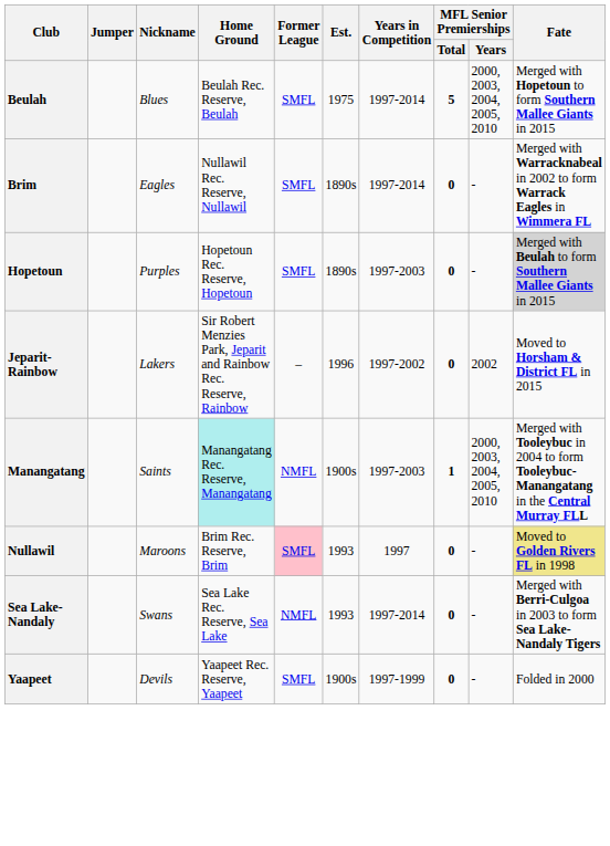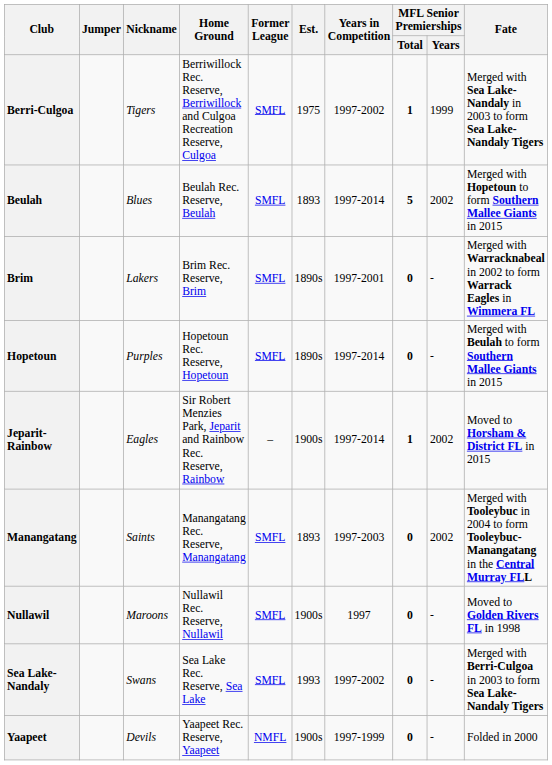 <table class="wikitable sortable" style="text-align:center; width:100%">
 <tr>
 <th rowspan="2">Club</th>
 <th rowspan="2">Jumper</th>
 <th rowspan="2">Nickname</th>
 <th rowspan="2">Home Ground</th>
 <th rowspan="2">Former League</th>
 <th rowspan="2">Est.</th>
 <th rowspan="2">Years in Competition</th>
 <th colspan="2">MFL Senior Premierships</th>
 <th rowspan="2">Fate</th>
 </tr>
 <tr>
 <th>Total</th>
 <th>Years</th>
 </tr>
 <tr>
+<th style="text-align:left">Berri-Culgoa</th>
+<td></td>
+<td align="left"><em>Tigers</em></td>
+<td align="left">Berriwillock Rec. Reserve, <a href='#'>Berriwillock</a> and Culgoa Recreation Reserve, <a href='#'>Culgoa</a></td>
+<td><a href='#'>SMFL</a></td>
+<td>1975</td>
+<td>1997-2002</td>
+<td><strong>1</strong></td>
+<td align="left">1999</td>
+<td align="left">Merged with <strong>Sea Lake-Nandaly</strong> in 2003 to form <strong>Sea Lake-Nandaly Tigers</strong></td>
+</tr>
+<tr>
 <th style="text-align:left">Beulah</th>
 <td></td>
 <td align="left"><em>Blues</em></td>
 <td align="left">Beulah Rec. Reserve, <a href='#'>Beulah</a></td>
 <td><a href='#'>SMFL</a></td>
-<td>1975</td>
+<td>1893</td>
 <td>1997-2014</td>
 <td><strong>5</strong></td>
-<td align="left">2000, 2003, 2004, 2005, 2010</td>
+<td align="left">2002</td>
 <td align="left">Merged with <strong>Hopetoun</strong> to form <strong><a href='#'>Southern Mallee Giants</a></strong> in 2015</td>
 </tr>
 <tr>
 <th style="text-align:left">Brim</th>
 <td></td>
-<td align="left"><em>Eagles</em></td>
-<td align="left">Nullawil Rec. Reserve, <a href='#'>Nullawil</a></td>
+<td align="left"><em>Lakers</em></td>
+<td align="left">Brim Rec. Reserve, <a href='#'>Brim</a></td>
 <td><a href='#'>SMFL</a></td>
 <td>1890s</td>
-<td>1997-2014</td>
+<td>1997-2001</td>
 <td><strong>0</strong></td>
 <td align="left">-</td>
 <td align="left">Merged with <strong>Warracknabeal</strong> in 2002 to form <strong>Warrack Eagles</strong> in <a href='#'><strong>Wimmera FL</strong></a></td>
 </tr>
 <tr>
 <th style="text-align:left">Hopetoun</th>
 <td></td>
 <td align="left"><em>Purples</em></td>
 <td align="left">Hopetoun Rec. Reserve, <a href='#'>Hopetoun</a></td>
 <td><a href='#'>SMFL</a></td>
 <td>1890s</td>
-<td>1997-2003</td>
+<td>1997-2014</td>
 <td><strong>0</strong></td>
 <td align="left">-</td>
-<td align="left" style="background: lightgrey;">Merged with <strong>Beulah</strong> to form <strong><a href='#'>Southern Mallee Giants</a></strong> in 2015</td>
+<td align="left">Merged with <strong>Beulah</strong> to form <strong><a href='#'>Southern Mallee Giants</a></strong> in 2015</td>
 </tr>
 <tr>
 <th style="text-align:left">Jeparit-Rainbow</th>
 <td></td>
-<td align="left"><em>Lakers</em></td>
+<td align="left"><em>Eagles</em></td>
 <td align="left">Sir Robert Menzies Park, <a href='#'>Jeparit</a> and Rainbow Rec. Reserve, <a href='#'>Rainbow</a></td>
 <td>–</td>
-<td>1996</td>
-<td>1997-2002</td>
-<td><strong>0</strong></td>
+<td>1900s</td>
+<td>1997-2014</td>
+<td><strong>1</strong></td>
 <td align="left">2002</td>
 <td align="left">Moved to <a href='#'><strong>Horsham & District FL</strong></a> in 2015</td>
 </tr>
 <tr>
 <th style="text-align:left">Manangatang</th>
 <td></td>
 <td align="left"><em>Saints</em></td>
-<td align="left" style="background: paleturquoise;">Manangatang Rec. Reserve, <a href='#'>Manangatang</a></td>
-<td><a href='#'>NMFL</a></td>
-<td>1900s</td>
+<td align="left">Manangatang Rec. Reserve, <a href='#'>Manangatang</a></td>
+<td><a href='#'>SMFL</a></td>
+<td>1893</td>
 <td>1997-2003</td>
-<td><strong>1</strong></td>
-<td align="left">2000, 2003, 2004, 2005, 2010</td>
+<td><strong>0</strong></td>
+<td align="left">2002</td>
 <td align="left">Merged with <strong>Tooleybuc</strong> in 2004 to form <strong>Tooleybuc-Manangatang</strong> in the <strong><a href='#'>Central Murray FL</a>L</strong></td>
 </tr>
 <tr>
 <th style="text-align:left">Nullawil</th>
 <td></td>
 <td align="left"><em>Maroons</em></td>
-<td align="left">Brim Rec. Reserve, <a href='#'>Brim</a></td>
-<td style="background: pink;"><a href='#'>SMFL</a></td>
-<td>1993</td>
+<td align="left">Nullawil Rec. Reserve, <a href='#'>Nullawil</a></td>
+<td><a href='#'>SMFL</a></td>
+<td>1900s</td>
 <td>1997</td>
 <td><strong>0</strong></td>
 <td align="left">-</td>
-<td align="left" style="background: khaki;">Moved to <a href='#'><strong>Golden Rivers FL</strong></a> in 1998</td>
+<td align="left">Moved to <a href='#'><strong>Golden Rivers FL</strong></a> in 1998</td>
 </tr>
 <tr>
 <th style="text-align:left">Sea Lake-Nandaly</th>
 <td></td>
 <td align="left"><em>Swans</em></td>
 <td align="left">Sea Lake Rec. Reserve, <a href='#'>Sea Lake</a></td>
-<td><a href='#'>NMFL</a></td>
+<td><a href='#'>SMFL</a></td>
 <td>1993</td>
-<td>1997-2014</td>
+<td>1997-2002</td>
 <td><strong>0</strong></td>
 <td align="left">-</td>
 <td align="left">Merged with <strong>Berri-Culgoa</strong> in 2003 to form <strong>Sea Lake-Nandaly Tigers</strong></td>
 </tr>
 <tr>
 <th style="text-align:left">Yaapeet</th>
 <td></td>
 <td align="left"><em>Devils</em></td>
 <td align="left">Yaapeet Rec. Reserve, <a href='#'>Yaapeet</a></td>
-<td><a href='#'>SMFL</a></td>
+<td><a href='#'>NMFL</a></td>
 <td>1900s</td>
 <td>1997-1999</td>
 <td><strong>0</strong></td>
 <td align="left">-</td>
 <td align="left">Folded in 2000</td>
 </tr>
 </table>
